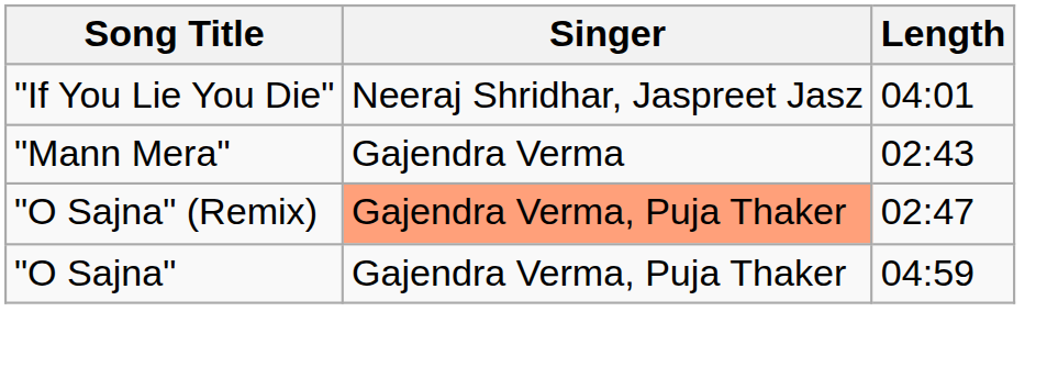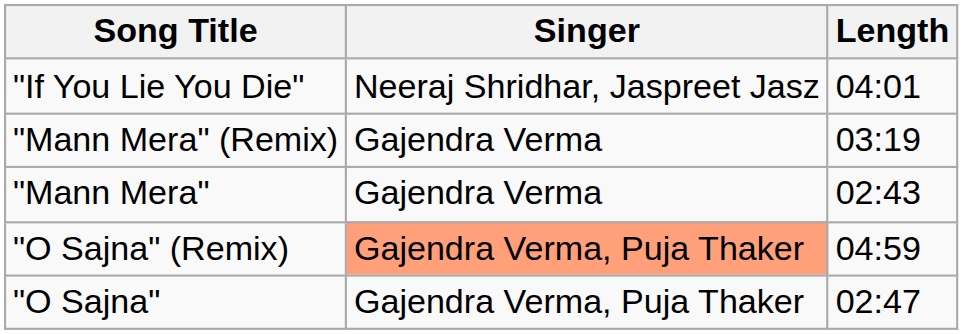 <table class="wikitable">
 <tr>
 <th>Song Title</th>
 <th>Singer</th>
 <th>Length</th>
 </tr>
 <tr>
 <td>"If You Lie You Die"</td>
 <td>Neeraj Shridhar, Jaspreet Jasz</td>
 <td>04:01</td>
 </tr>
 <tr>
+<td>"Mann Mera" (Remix)</td>
+<td>Gajendra Verma</td>
+<td>03:19</td>
+</tr>
+<tr>
 <td>"Mann Mera"</td>
 <td>Gajendra Verma</td>
 <td>02:43</td>
 </tr>
 <tr>
 <td>"O Sajna" (Remix)</td>
 <td style="background: lightsalmon;">Gajendra Verma, Puja Thaker</td>
-<td>02:47</td>
+<td>04:59</td>
 </tr>
 <tr>
 <td>"O Sajna"</td>
 <td>Gajendra Verma, Puja Thaker</td>
-<td>04:59</td>
+<td>02:47</td>
 </tr>
 </table>
